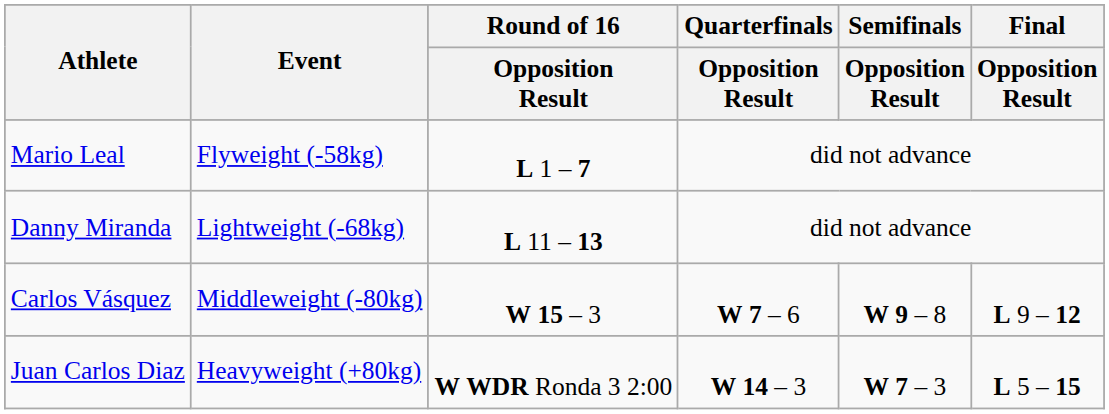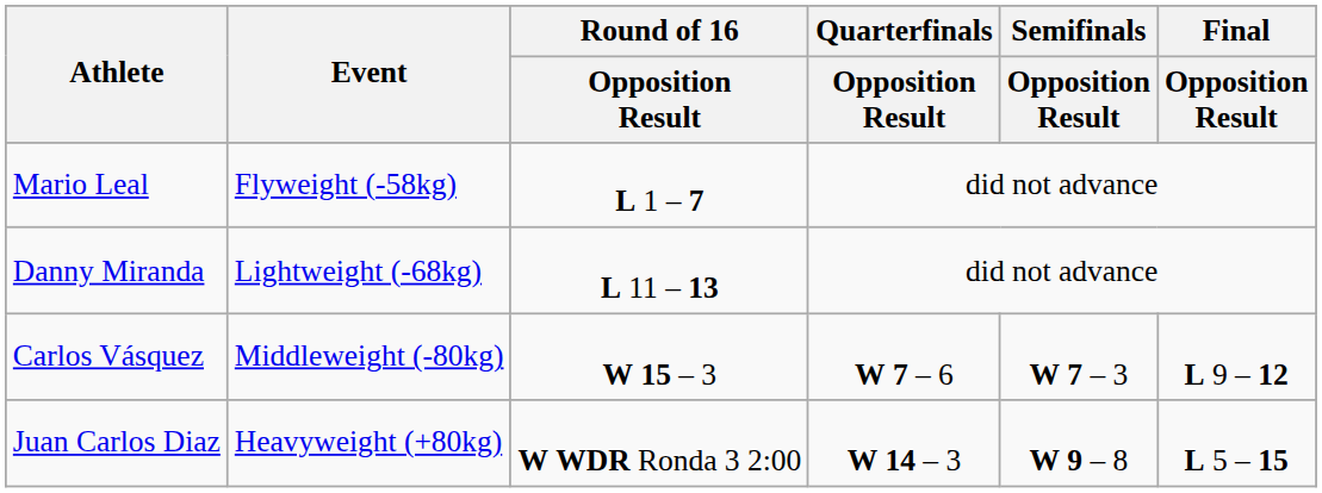 <table class="wikitable" style="font-size:90%">
 <tr>
 <th rowspan=2>Athlete</th>
 <th rowspan=2>Event</th>
 <th>Round of 16</th>
 <th>Quarterfinals</th>
 <th>Semifinals</th>
 <th>Final</th>
 </tr>
 <tr>
 <th>Opposition<br>Result</th>
 <th>Opposition<br>Result</th>
 <th>Opposition<br>Result</th>
 <th>Opposition<br>Result</th>
 </tr>
 <tr>
 <td><a href='#'>Mario Leal</a></td>
 <td><a href='#'>Flyweight (-58kg)</a></td>
 <td align=center><br><strong>L</strong> 1 – <strong>7</strong></td>
 <td style="text-align:center;" colspan="7">did not advance</td>
 </tr>
 <tr>
 <td><a href='#'>Danny Miranda</a></td>
 <td><a href='#'>Lightweight (-68kg)</a></td>
 <td align=center><br><strong>L</strong> 11 – <strong>13</strong></td>
 <td style="text-align:center;" colspan="7">did not advance</td>
 </tr>
 <tr>
 <td><a href='#'>Carlos Vásquez</a></td>
 <td><a href='#'>Middleweight (-80kg)</a></td>
 <td align=center><br><strong>W</strong> <strong>15</strong> – 3</td>
 <td align=center><br><strong>W</strong> <strong>7</strong> – 6</td>
-<td align=center><br><strong>W</strong> <strong>9</strong> – 8</td>
+<td align=center><br><strong>W</strong> <strong>7</strong> – 3</td>
 <td align=center><br><strong>L</strong> 9 – <strong>12</strong><br></td>
 </tr>
 <tr>
 <td><a href='#'>Juan Carlos Diaz</a></td>
 <td><a href='#'>Heavyweight (+80kg)</a></td>
 <td align=center><br><strong>W</strong> <strong>WDR</strong> Ronda 3 2:00</td>
 <td align=center><br><strong>W</strong> <strong>14</strong> – 3</td>
-<td align=center><br><strong>W</strong> <strong>7</strong> – 3</td>
+<td align=center><br><strong>W</strong> <strong>9</strong> – 8</td>
 <td align=center><br><strong>L</strong> 5 – <strong>15</strong><br></td>
 </tr>
 </table>
